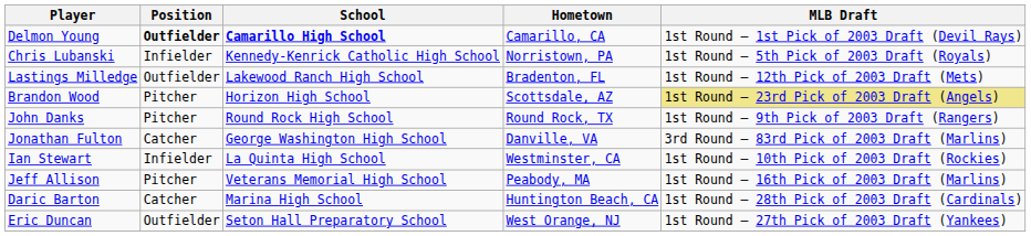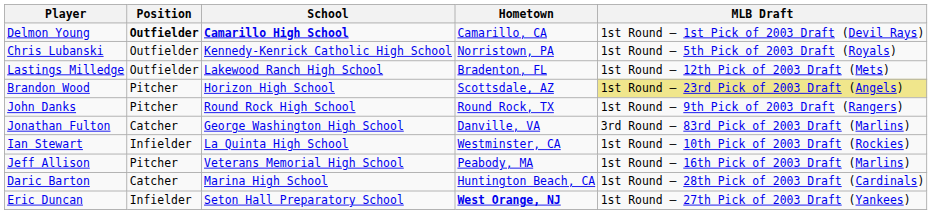 <table class="wikitable">
 <tr>
 <th>Player</th>
 <th>Position</th>
 <th>School</th>
 <th>Hometown</th>
 <th>MLB Draft</th>
 </tr>
 <tr>
 <td><a href='#'>Delmon Young</a></td>
 <td><strong>Outfielder</strong></td>
 <td><strong><a href='#'>Camarillo High School</a></strong></td>
 <td><a href='#'>Camarillo, CA</a></td>
 <td>1st Round – <a href='#'>1st Pick of 2003 Draft</a> (<a href='#'>Devil Rays</a>)</td>
 </tr>
 <tr>
 <td><a href='#'>Chris Lubanski</a></td>
-<td>Infielder</td>
+<td>Outfielder</td>
 <td><a href='#'>Kennedy-Kenrick Catholic High School</a></td>
 <td><a href='#'>Norristown, PA</a></td>
 <td>1st Round – <a href='#'>5th Pick of 2003 Draft</a> (<a href='#'>Royals</a>)</td>
 </tr>
 <tr>
 <td><a href='#'>Lastings Milledge</a></td>
 <td>Outfielder</td>
 <td><a href='#'>Lakewood Ranch High School</a></td>
 <td><a href='#'>Bradenton, FL</a></td>
 <td>1st Round – <a href='#'>12th Pick of 2003 Draft</a> (<a href='#'>Mets</a>)</td>
 </tr>
 <tr>
 <td><a href='#'>Brandon Wood</a></td>
 <td>Pitcher</td>
 <td><a href='#'>Horizon High School</a></td>
 <td><a href='#'>Scottsdale, AZ</a></td>
 <td style="background: khaki;">1st Round – <a href='#'>23rd Pick of 2003 Draft</a> (<a href='#'>Angels</a>)</td>
 </tr>
 <tr>
 <td><a href='#'>John Danks</a></td>
 <td>Pitcher</td>
 <td><a href='#'>Round Rock High School</a></td>
 <td><a href='#'>Round Rock, TX</a></td>
 <td>1st Round – <a href='#'>9th Pick of 2003 Draft</a> (<a href='#'>Rangers</a>)</td>
 </tr>
 <tr>
 <td><a href='#'>Jonathan Fulton</a></td>
 <td>Catcher</td>
 <td><a href='#'>George Washington High School</a></td>
 <td><a href='#'>Danville, VA</a></td>
 <td>3rd Round – <a href='#'>83rd Pick of 2003 Draft</a> (<a href='#'>Marlins</a>)</td>
 </tr>
 <tr>
 <td><a href='#'>Ian Stewart</a></td>
 <td>Infielder</td>
 <td><a href='#'>La Quinta High School</a></td>
 <td><a href='#'>Westminster, CA</a></td>
 <td>1st Round – <a href='#'>10th Pick of 2003 Draft</a> (<a href='#'>Rockies</a>)</td>
 </tr>
 <tr>
 <td><a href='#'>Jeff Allison</a></td>
 <td>Pitcher</td>
 <td><a href='#'>Veterans Memorial High School</a></td>
 <td><a href='#'>Peabody, MA</a></td>
 <td>1st Round – <a href='#'>16th Pick of 2003 Draft</a> (<a href='#'>Marlins</a>)</td>
 </tr>
 <tr>
 <td><a href='#'>Daric Barton</a></td>
 <td>Catcher</td>
 <td><a href='#'>Marina High School</a></td>
 <td><a href='#'>Huntington Beach, CA</a></td>
 <td>1st Round – <a href='#'>28th Pick of 2003 Draft</a> (<a href='#'>Cardinals</a>)</td>
 </tr>
 <tr>
 <td><a href='#'>Eric Duncan</a></td>
-<td>Outfielder</td>
+<td>Infielder</td>
 <td><a href='#'>Seton Hall Preparatory School</a></td>
-<td><a href='#'>West Orange, NJ</a></td>
+<td><strong><a href='#'>West Orange, NJ</a></strong></td>
 <td>1st Round – <a href='#'>27th Pick of 2003 Draft</a> (<a href='#'>Yankees</a>)</td>
 </tr>
 </table>
